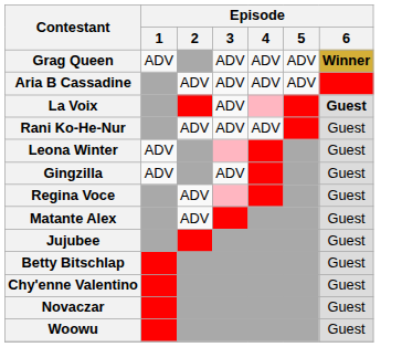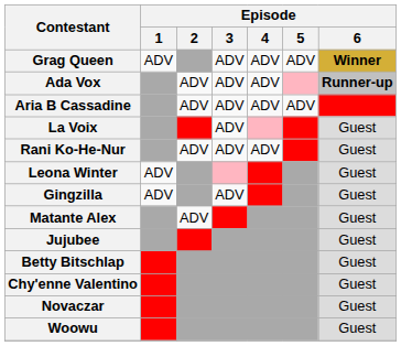 <table class="wikitable" style="text-align:center">
 <tr>
 <th scope="col" rowspan="2">Contestant</th>
 <th colspan="6">Episode</th>
 </tr>
 <tr>
 <th>1</th>
 <th>2</th>
 <th>3</th>
 <th>4</th>
 <th>5</th>
 <th>6</th>
 </tr>
 <tr>
 <th scope="row">Grag Queen</th>
 <td>ADV</td>
 <td bgcolor="darkgray"></td>
 <td>ADV</td>
 <td>ADV</td>
 <td>ADV</td>
 <td bgcolor="#D4AF37"><strong>Winner</strong></td>
 </tr>
 <tr>
+<th scope="row">Ada Vox</th>
+<td bgcolor="darkgray"></td>
+<td>ADV</td>
+<td>ADV</td>
+<td>ADV</td>
+<td bgcolor="lightpink"></td>
+<td bgcolor="silver" nowrap><strong>Runner-up</strong></td>
+</tr>
+<tr>
 <th scope="row">Aria B Cassadine</th>
 <td bgcolor="darkgray"></td>
 <td>ADV</td>
 <td>ADV</td>
 <td>ADV</td>
 <td>ADV</td>
 <td bgcolor="red"></td>
 </tr>
 <tr>
 <th scope="row">La Voix</th>
 <td bgcolor="darkgray"></td>
 <td bgcolor="red"></td>
 <td>ADV</td>
 <td bgcolor="lightpink"></td>
 <td bgcolor="red"></td>
-<td bgcolor="gainsboro"><strong>Guest</strong></td>
+<td bgcolor="gainsboro">Guest</td>
 </tr>
 <tr>
 <th scope="row">Rani Ko-He-Nur</th>
 <td bgcolor="darkgray"></td>
 <td>ADV</td>
 <td>ADV</td>
 <td>ADV</td>
 <td bgcolor="red"></td>
 <td bgcolor="gainsboro">Guest</td>
 </tr>
 <tr>
 <th scope="row">Leona Winter</th>
 <td>ADV</td>
 <td bgcolor="darkgray"></td>
 <td bgcolor="lightpink"></td>
 <td bgcolor="red"></td>
 <td bgcolor="darkgray"></td>
 <td bgcolor="gainsboro">Guest</td>
 </tr>
 <tr>
 <th scope="row">Gingzilla</th>
 <td>ADV</td>
 <td bgcolor="darkgray"></td>
 <td>ADV</td>
-<td bgcolor="red"></td>
-<td bgcolor="darkgray"></td>
-<td bgcolor="gainsboro">Guest</td>
-</tr>
-<tr>
-<th scope="row">Regina Voce</th>
-<td bgcolor="darkgray"></td>
-<td>ADV</td>
-<td bgcolor="lightpink"></td>
 <td bgcolor="red"></td>
 <td bgcolor="darkgray"></td>
 <td bgcolor="gainsboro">Guest</td>
 </tr>
 <tr>
 <th scope="row">Matante Alex</th>
 <td bgcolor="darkgray"></td>
 <td>ADV</td>
 <td bgcolor="red"></td>
 <td bgcolor="darkgray" colspan="2"></td>
 <td bgcolor="gainsboro">Guest</td>
 </tr>
 <tr>
 <th scope="row">Jujubee</th>
 <td bgcolor="darkgray"></td>
 <td bgcolor="red"></td>
 <td bgcolor="darkgray" colspan="3"></td>
 <td bgcolor="gainsboro">Guest</td>
 </tr>
 <tr>
 <th scope="row">Betty Bitschlap</th>
 <td bgcolor="red"></td>
 <td bgcolor="darkgray" colspan="4"></td>
 <td bgcolor="gainsboro">Guest</td>
 </tr>
 <tr>
 <th scope="row" nowrap>Chy'enne Valentino</th>
 <td bgcolor="red"></td>
 <td bgcolor="darkgray" colspan="4"></td>
 <td bgcolor="gainsboro">Guest</td>
 </tr>
 <tr>
 <th scope="row">Novaczar</th>
 <td bgcolor="red"></td>
 <td bgcolor="darkgray" colspan="4"></td>
 <td bgcolor="gainsboro">Guest</td>
 </tr>
 <tr>
 <th scope="row">Woowu</th>
 <td bgcolor="red"></td>
 <td bgcolor="darkgray" colspan="4"></td>
 <td bgcolor="gainsboro">Guest</td>
 </tr>
 <tr>
 </tr>
 </table>
